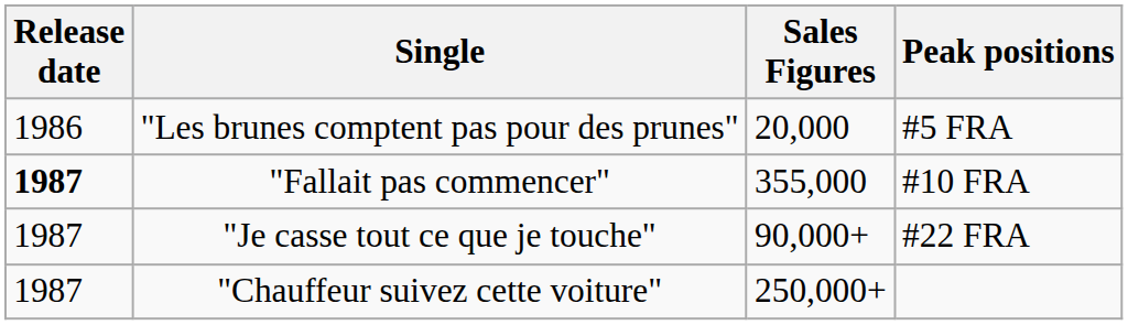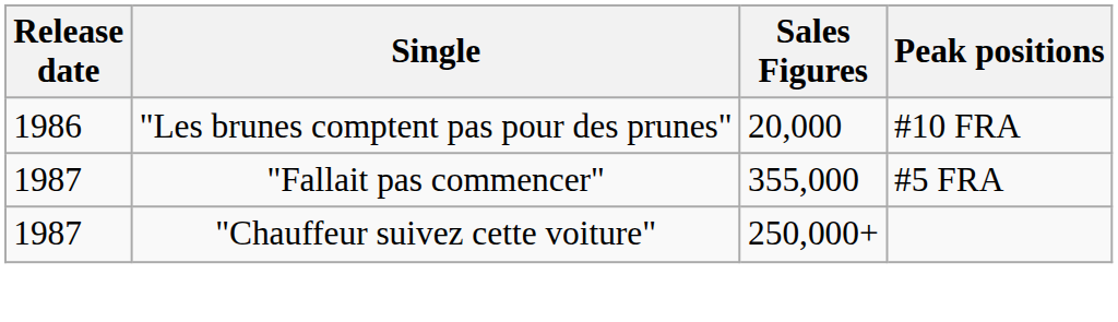 <table class="wikitable">
 <tr style="background:#ebf5ff;">
 <th align="left">Release<br>date</th>
 <th align="left">Single</th>
 <th align="left">Sales<br>Figures</th>
 <th align="left">Peak positions</th>
 </tr>
 <tr>
 <td align="left">1986</td>
 <td style="text-align:center;">"Les brunes comptent pas pour des prunes"</td>
 <td align="left">20,000</td>
-<td align="left">#5 FRA</td>
-</tr>
-<tr>
-<td align="left"><strong>1987</strong></td>
-<td style="text-align:center;">"Fallait pas commencer"</td>
-<td align="left">355,000</td>
 <td align="left">#10 FRA</td>
 </tr>
 <tr>
 <td align="left">1987</td>
-<td style="text-align:center;">"Je casse tout ce que je touche"</td>
-<td align="left">90,000+</td>
-<td align="left">#22 FRA</td>
+<td style="text-align:center;">"Fallait pas commencer"</td>
+<td align="left">355,000</td>
+<td align="left">#5 FRA</td>
 </tr>
 <tr>
 <td align="left">1987</td>
 <td style="text-align:center;">"Chauffeur suivez cette voiture"</td>
 <td align="left">250,000+</td>
 <td align="left"></td>
 </tr>
 </table>
